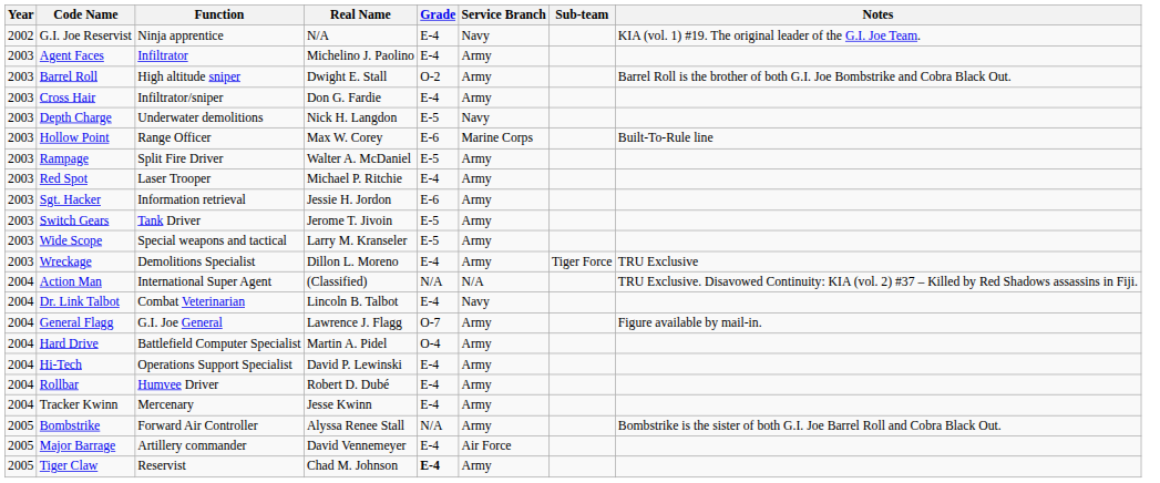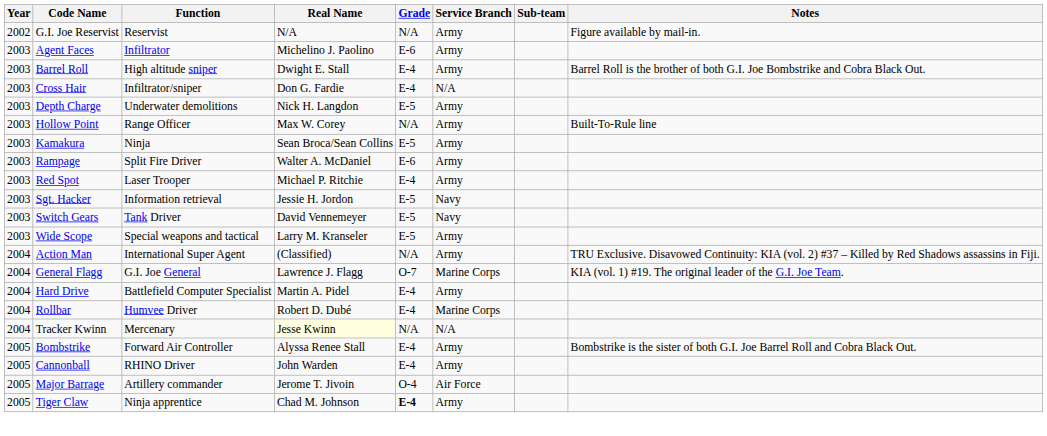 <table class="wikitable sortable" align="left" style="margin:auto;">
 <tr>
 <th>Year</th>
 <th>Code Name</th>
 <th>Function</th>
 <th>Real Name</th>
 <th><a href='#'>Grade</a></th>
 <th>Service Branch</th>
 <th>Sub-team</th>
 <th>Notes</th>
 </tr>
 <tr>
 <td>2002</td>
 <td>G.I. Joe Reservist</td>
-<td>Ninja apprentice</td>
+<td>Reservist</td>
 <td>N/A</td>
-<td>E-4</td>
-<td>Navy</td>
+<td>N/A</td>
+<td>Army</td>
 <td></td>
-<td>KIA (vol. 1) #19. The original leader of the <a href='#'>G.I. Joe Team</a>.</td>
+<td>Figure available by mail-in.</td>
 </tr>
 <tr>
 <td>2003</td>
 <td><a href='#'>Agent Faces</a></td>
 <td><a href='#'>Infiltrator</a></td>
 <td>Michelino J. Paolino</td>
-<td>E-4</td>
+<td>E-6</td>
 <td>Army</td>
 <td></td>
 <td></td>
 </tr>
 <tr>
 <td>2003</td>
 <td><a href='#'>Barrel Roll</a></td>
 <td>High altitude <a href='#'>sniper</a></td>
 <td>Dwight E. Stall</td>
-<td>O-2</td>
+<td>E-4</td>
 <td>Army</td>
 <td></td>
 <td>Barrel Roll is the brother of both G.I. Joe Bombstrike and Cobra Black Out.</td>
 </tr>
 <tr>
 <td>2003</td>
 <td><a href='#'>Cross Hair</a></td>
 <td>Infiltrator/sniper</td>
 <td>Don G. Fardie</td>
 <td>E-4</td>
-<td>Army</td>
+<td>N/A</td>
 <td></td>
 <td></td>
 </tr>
 <tr>
 <td>2003</td>
 <td><a href='#'>Depth Charge</a></td>
 <td>Underwater demolitions</td>
 <td>Nick H. Langdon</td>
 <td>E-5</td>
-<td>Navy</td>
+<td>Army</td>
 <td></td>
 <td></td>
 </tr>
 <tr>
 <td>2003</td>
 <td><a href='#'>Hollow Point</a></td>
 <td>Range Officer</td>
 <td>Max W. Corey</td>
-<td>E-6</td>
-<td>Marine Corps</td>
+<td>N/A</td>
+<td>Army</td>
 <td></td>
 <td>Built-To-Rule line</td>
+</tr>
+<tr>
+<td>2003</td>
+<td><a href='#'>Kamakura</a></td>
+<td>Ninja</td>
+<td>Sean Broca/Sean Collins</td>
+<td>E-5</td>
+<td>Army</td>
+<td></td>
+<td></td>
 </tr>
 <tr>
 <td>2003</td>
 <td><a href='#'>Rampage</a></td>
 <td>Split Fire Driver</td>
 <td>Walter A. McDaniel</td>
-<td>E-5</td>
+<td>E-6</td>
 <td>Army</td>
 <td></td>
 <td></td>
 </tr>
 <tr>
 <td>2003</td>
 <td><a href='#'>Red Spot</a></td>
 <td>Laser Trooper</td>
 <td>Michael P. Ritchie</td>
 <td>E-4</td>
 <td>Army</td>
 <td></td>
 <td></td>
 </tr>
 <tr>
 <td>2003</td>
 <td><a href='#'>Sgt. Hacker</a></td>
 <td>Information retrieval</td>
 <td>Jessie H. Jordon</td>
-<td>E-6</td>
-<td>Army</td>
+<td>E-5</td>
+<td>Navy</td>
 <td></td>
 <td></td>
 </tr>
 <tr>
 <td>2003</td>
 <td><a href='#'>Switch Gears</a></td>
 <td><a href='#'>Tank</a> Driver</td>
-<td>Jerome T. Jivoin</td>
+<td>David Vennemeyer</td>
 <td>E-5</td>
-<td>Army</td>
+<td>Navy</td>
 <td></td>
 <td></td>
 </tr>
 <tr>
 <td>2003</td>
 <td><a href='#'>Wide Scope</a></td>
 <td>Special weapons and tactical</td>
 <td>Larry M. Kranseler</td>
 <td>E-5</td>
 <td>Army</td>
 <td></td>
 <td></td>
 </tr>
 <tr>
-<td>2003</td>
-<td><a href='#'>Wreckage</a></td>
-<td>Demolitions Specialist</td>
-<td>Dillon L. Moreno</td>
-<td>E-4</td>
-<td>Army</td>
-<td>Tiger Force</td>
-<td>TRU Exclusive</td>
-</tr>
-<tr>
 <td>2004</td>
 <td><a href='#'>Action Man</a></td>
 <td>International Super Agent</td>
 <td>(Classified)</td>
 <td>N/A</td>
-<td>N/A</td>
+<td>Army</td>
 <td></td>
 <td>TRU Exclusive. Disavowed Continuity: KIA (vol. 2) #37 – Killed by Red Shadows assassins in Fiji.</td>
-</tr>
-<tr>
-<td>2004</td>
-<td><a href='#'>Dr. Link Talbot</a></td>
-<td>Combat <a href='#'>Veterinarian</a></td>
-<td>Lincoln B. Talbot</td>
-<td>E-4</td>
-<td>Navy</td>
-<td></td>
-<td></td>
 </tr>
 <tr>
 <td>2004</td>
 <td><a href='#'>General Flagg</a></td>
 <td>G.I. Joe <a href='#'>General</a></td>
 <td>Lawrence J. Flagg</td>
 <td>O-7</td>
-<td>Army</td>
+<td>Marine Corps</td>
 <td></td>
-<td>Figure available by mail-in.</td>
+<td>KIA (vol. 1) #19. The original leader of the <a href='#'>G.I. Joe Team</a>.</td>
 </tr>
 <tr>
 <td>2004</td>
 <td><a href='#'>Hard Drive</a></td>
 <td>Battlefield Computer Specialist</td>
 <td>Martin A. Pidel</td>
-<td>O-4</td>
-<td>Army</td>
-<td></td>
-<td></td>
-</tr>
-<tr>
-<td>2004</td>
-<td><a href='#'>Hi-Tech</a></td>
-<td>Operations Support Specialist</td>
-<td>David P. Lewinski</td>
 <td>E-4</td>
 <td>Army</td>
 <td></td>
 <td></td>
 </tr>
 <tr>
 <td>2004</td>
 <td><a href='#'>Rollbar</a></td>
 <td><a href='#'>Humvee</a> Driver</td>
 <td>Robert D. Dubé</td>
 <td>E-4</td>
-<td>Army</td>
+<td>Marine Corps</td>
 <td></td>
 <td></td>
 </tr>
 <tr>
 <td>2004</td>
 <td>Tracker Kwinn</td>
 <td>Mercenary</td>
-<td>Jesse Kwinn</td>
-<td>E-4</td>
-<td>Army</td>
+<td style="background: lightyellow;">Jesse Kwinn</td>
+<td>N/A</td>
+<td>N/A</td>
 <td></td>
 <td></td>
 </tr>
 <tr>
 <td>2005</td>
 <td><a href='#'>Bombstrike</a></td>
 <td>Forward Air Controller</td>
 <td>Alyssa Renee Stall</td>
-<td>N/A</td>
+<td>E-4</td>
 <td>Army</td>
 <td></td>
 <td>Bombstrike is the sister of both G.I. Joe Barrel Roll and Cobra Black Out.</td>
 </tr>
 <tr>
 <td>2005</td>
+<td><a href='#'>Cannonball</a></td>
+<td>RHINO Driver</td>
+<td>John Warden</td>
+<td>E-4</td>
+<td>Army</td>
+<td></td>
+<td></td>
+</tr>
+<tr>
+<td>2005</td>
 <td><a href='#'>Major Barrage</a></td>
 <td>Artillery commander</td>
-<td>David Vennemeyer</td>
-<td>E-4</td>
+<td>Jerome T. Jivoin</td>
+<td>O-4</td>
 <td>Air Force</td>
 <td></td>
 <td></td>
 </tr>
 <tr>
 <td>2005</td>
 <td><a href='#'>Tiger Claw</a></td>
-<td>Reservist</td>
+<td>Ninja apprentice</td>
 <td>Chad M. Johnson</td>
 <td><strong>E-4</strong></td>
 <td>Army</td>
 <td></td>
 <td></td>
 </tr>
 </table>
